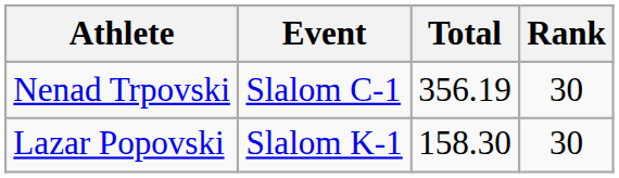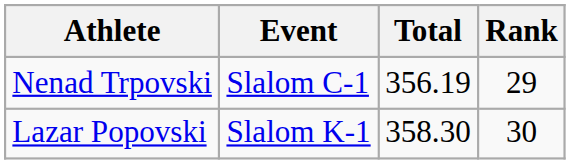 <table class=wikitable style="font-size:90%">
 <tr>
 <th>Athlete</th>
 <th>Event</th>
 <th>Total</th>
 <th>Rank</th>
 </tr>
 <tr>
 <td><a href='#'>Nenad Trpovski</a></td>
 <td><a href='#'>Slalom C-1</a></td>
 <td align="center">356.19</td>
-<td align="center">30</td>
+<td align="center">29</td>
 </tr>
 <tr>
 <td><a href='#'>Lazar Popovski</a></td>
 <td><a href='#'>Slalom K-1</a></td>
-<td align="center">158.30</td>
+<td align="center">358.30</td>
 <td align="center">30</td>
 </tr>
 </table>
